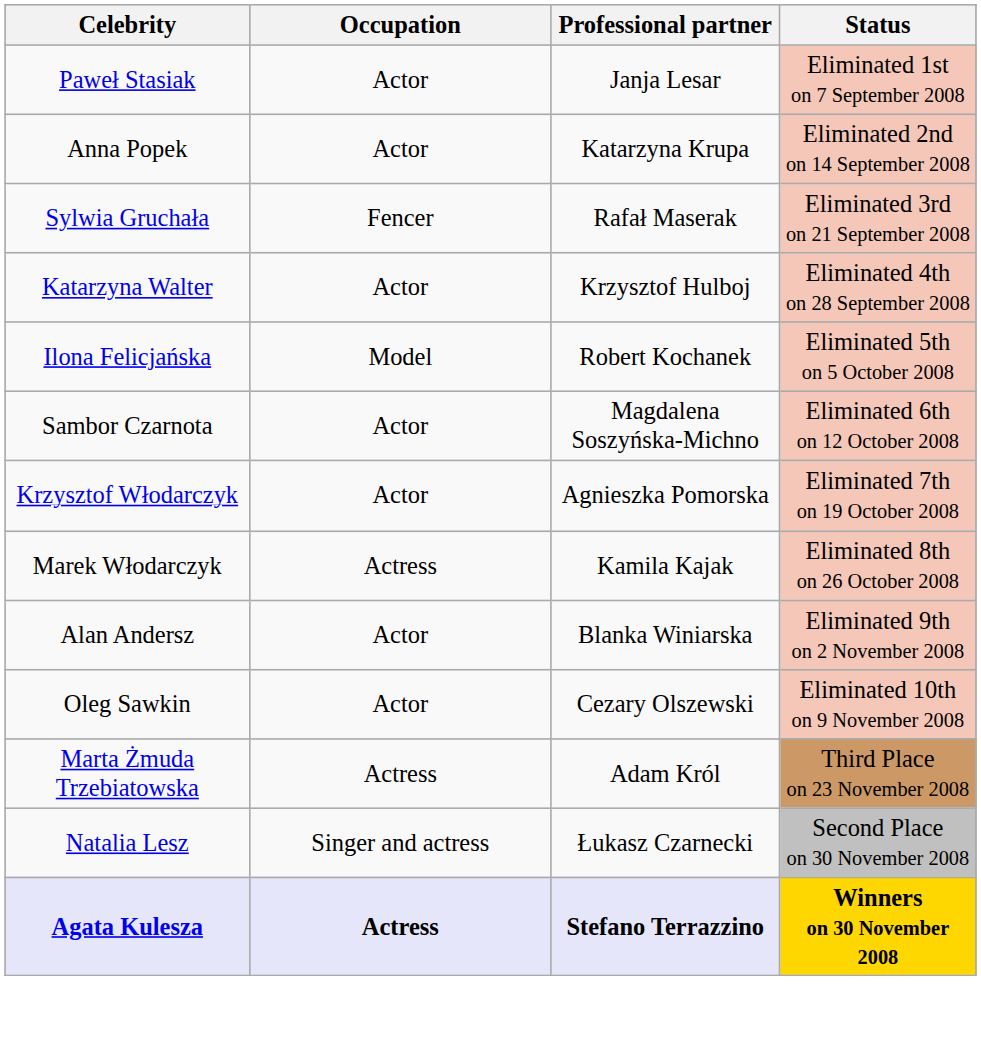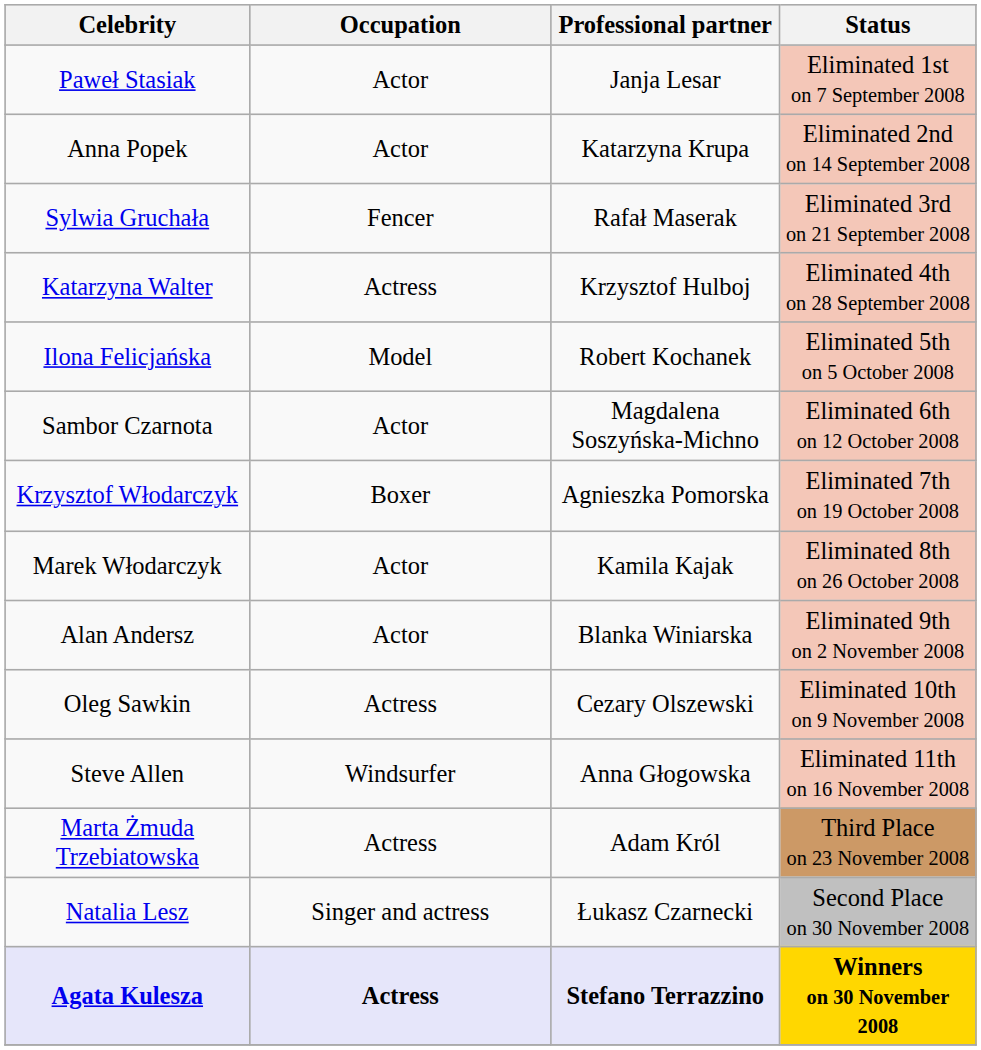 <table class="wikitable" style="margin:auto; text-align:center; font-size:95%;">
 <tr>
 <th width="145">Celebrity</th>
 <th width="180">Occupation</th>
 <th width="135">Professional partner</th>
 <th width="115">Status</th>
 </tr>
 <tr>
 <td><a href='#'>Paweł Stasiak</a></td>
 <td>Actor</td>
 <td>Janja Lesar</td>
 <td bgcolor="#F4C7B8">Eliminated 1st<br><small>on 7 September 2008</small></td>
 </tr>
 <tr>
 <td>Anna Popek</td>
 <td>Actor</td>
 <td>Katarzyna Krupa</td>
 <td bgcolor="#F4C7B8">Eliminated 2nd<br><small>on 14 September 2008</small></td>
 </tr>
 <tr>
 <td><a href='#'>Sylwia Gruchała</a></td>
 <td>Fencer</td>
 <td>Rafał Maserak</td>
 <td bgcolor="#F4C7B8">Eliminated 3rd<br><small>on 21 September 2008</small></td>
 </tr>
 <tr>
 <td><a href='#'>Katarzyna Walter</a></td>
-<td>Actor</td>
+<td>Actress</td>
 <td>Krzysztof Hulboj</td>
 <td bgcolor="#F4C7B8">Eliminated 4th<br><small>on 28 September 2008</small></td>
 </tr>
 <tr>
 <td><a href='#'>Ilona Felicjańska</a></td>
 <td>Model</td>
 <td>Robert Kochanek</td>
 <td bgcolor="#F4C7B8">Eliminated 5th<br><small>on 5 October 2008</small></td>
 </tr>
 <tr>
 <td>Sambor Czarnota</td>
 <td>Actor</td>
 <td>Magdalena Soszyńska-Michno</td>
 <td bgcolor="#F4C7B8">Eliminated 6th<br><small>on 12 October 2008</small></td>
 </tr>
 <tr>
 <td><a href='#'>Krzysztof Włodarczyk</a></td>
-<td>Actor</td>
+<td>Boxer</td>
 <td>Agnieszka Pomorska</td>
 <td bgcolor="#F4C7B8">Eliminated 7th<br><small>on 19 October 2008</small></td>
 </tr>
 <tr>
 <td>Marek Włodarczyk</td>
-<td>Actress</td>
+<td>Actor</td>
 <td>Kamila Kajak</td>
 <td bgcolor="#F4C7B8">Eliminated 8th<br><small>on 26 October 2008</small></td>
 </tr>
 <tr>
 <td>Alan Andersz</td>
 <td>Actor</td>
 <td>Blanka Winiarska</td>
 <td bgcolor="#F4C7B8">Eliminated 9th<br><small>on 2 November 2008</small></td>
 </tr>
 <tr>
 <td>Oleg Sawkin</td>
-<td>Actor</td>
+<td>Actress</td>
 <td>Cezary Olszewski</td>
 <td bgcolor="#F4C7B8">Eliminated 10th<br><small>on 9 November 2008</small></td>
+</tr>
+<tr>
+<td>Steve Allen</td>
+<td>Windsurfer</td>
+<td>Anna Głogowska</td>
+<td bgcolor="#F4C7B8">Eliminated 11th<br><small>on 16 November 2008</small></td>
 </tr>
 <tr>
 <td><a href='#'>Marta Żmuda Trzebiatowska</a></td>
 <td>Actress</td>
 <td>Adam Król</td>
 <td bgcolor="#cc9966">Third Place<br><small>on 23 November 2008</small></td>
 </tr>
 <tr>
 <td><a href='#'>Natalia Lesz</a></td>
 <td>Singer and actress</td>
 <td>Łukasz Czarnecki</td>
 <td bgcolor="silver">Second Place<br><small>on 30 November 2008</small></td>
 </tr>
 <tr>
 <td bgcolor="lavender"><strong><a href='#'>Agata Kulesza</a></strong></td>
 <td bgcolor="lavender"><strong>Actress</strong></td>
 <td bgcolor="lavender"><strong>Stefano Terrazzino</strong></td>
 <td bgcolor="gold"><strong>Winners<br><small>on 30 November 2008</small></strong></td>
 </tr>
 <tr>
 </tr>
 </table>
